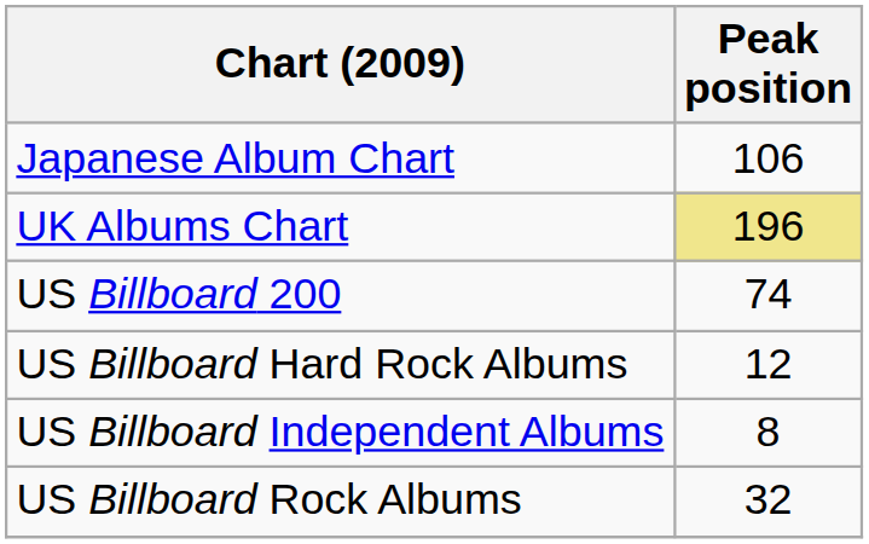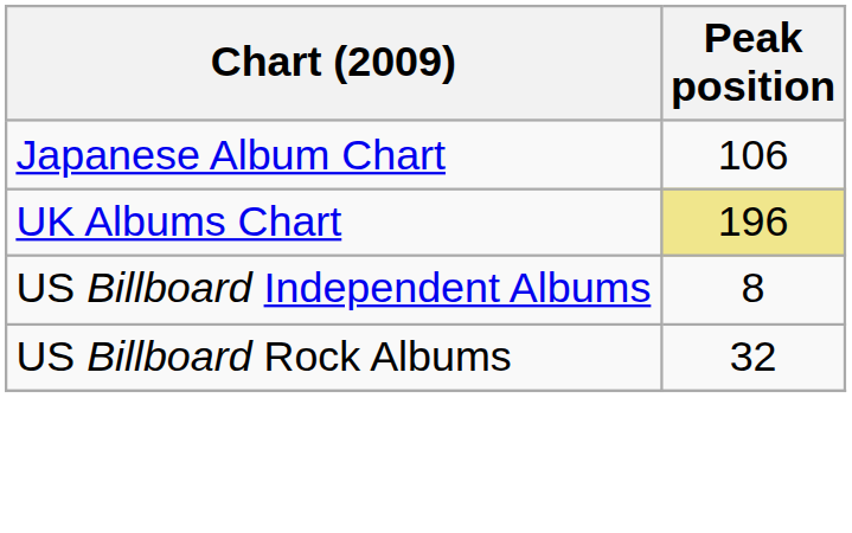 <table class="wikitable sortable">
 <tr>
 <th>Chart (2009)</th>
 <th>Peak<br>position</th>
 </tr>
 <tr>
 <td><a href='#'>Japanese Album Chart</a></td>
 <td align="center">106</td>
 </tr>
 <tr>
 <td><a href='#'>UK Albums Chart</a></td>
 <td align="center" style="background: khaki;">196</td>
 </tr>
 <tr>
-<td>US <a href='#'><em>Billboard</em> 200</a></td>
-<td align="center">74</td>
-</tr>
-<tr>
-<td>US <em>Billboard</em> Hard Rock Albums</td>
-<td align="center">12</td>
-</tr>
-<tr>
 <td>US <em>Billboard</em> <a href='#'>Independent Albums</a></td>
 <td align="center">8</td>
 </tr>
 <tr>
 <td>US <em>Billboard</em> Rock Albums</td>
 <td align="center">32</td>
 </tr>
 <tr>
 </tr>
 </table>
